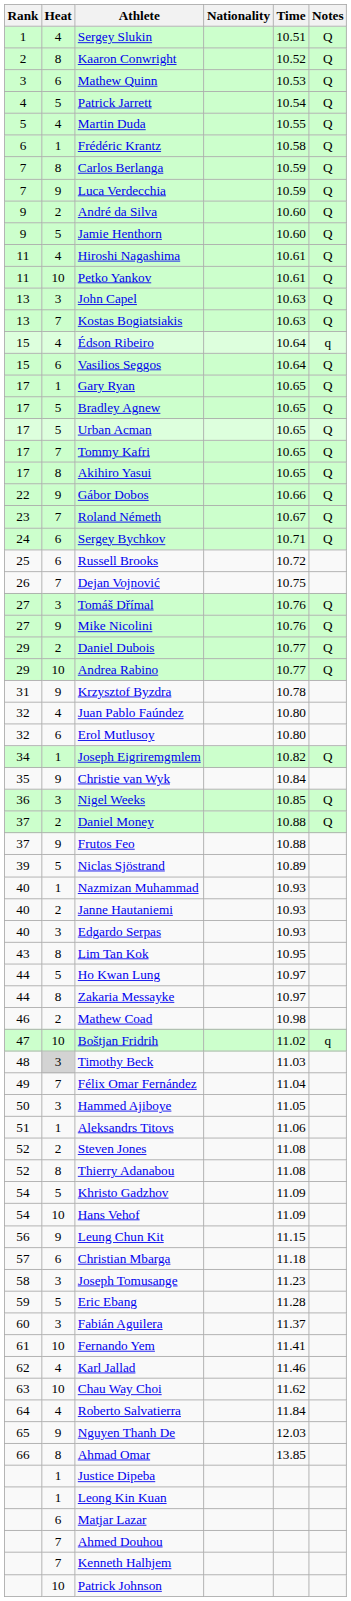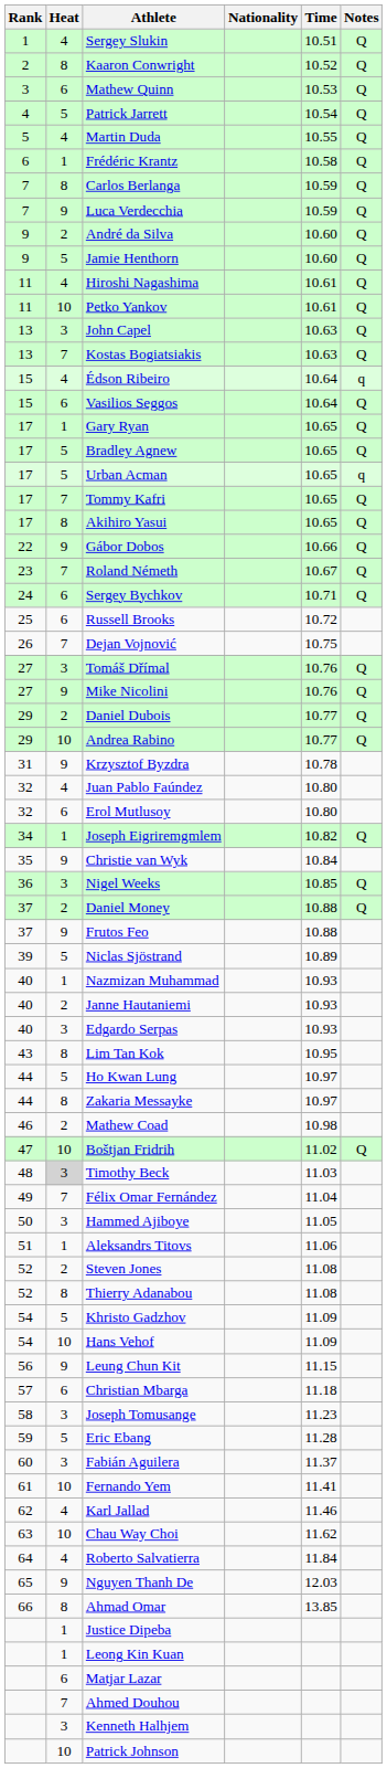 <table class="wikitable sortable" style="text-align:center;font-size:95%">
 <tr>
 <th>Rank</th>
 <th>Heat</th>
 <th>Athlete</th>
 <th>Nationality</th>
 <th>Time</th>
 <th>Notes</th>
 </tr>
 <tr bgcolor=ccffcc>
 <td>1</td>
 <td>4</td>
 <td align="left"><a href='#'>Sergey Slukin</a></td>
 <td align=left></td>
 <td>10.51</td>
 <td>Q</td>
 </tr>
 <tr bgcolor=ccffcc>
 <td>2</td>
 <td>8</td>
 <td align="left"><a href='#'>Kaaron Conwright</a></td>
 <td align=left></td>
 <td>10.52</td>
 <td>Q</td>
 </tr>
 <tr bgcolor=ccffcc>
 <td>3</td>
 <td>6</td>
 <td align="left"><a href='#'>Mathew Quinn</a></td>
 <td align=left></td>
 <td>10.53</td>
 <td>Q</td>
 </tr>
 <tr bgcolor=ccffcc>
 <td>4</td>
 <td>5</td>
 <td align="left"><a href='#'>Patrick Jarrett</a></td>
 <td align=left></td>
 <td>10.54</td>
 <td>Q</td>
 </tr>
 <tr bgcolor=ccffcc>
 <td>5</td>
 <td>4</td>
 <td align="left"><a href='#'>Martin Duda</a></td>
 <td align=left></td>
 <td>10.55</td>
 <td>Q</td>
 </tr>
 <tr bgcolor=ccffcc>
 <td>6</td>
 <td>1</td>
 <td align="left"><a href='#'>Frédéric Krantz</a></td>
 <td align=left></td>
 <td>10.58</td>
 <td>Q</td>
 </tr>
 <tr bgcolor=ccffcc>
 <td>7</td>
 <td>8</td>
 <td align="left"><a href='#'>Carlos Berlanga</a></td>
 <td align=left></td>
 <td>10.59</td>
 <td>Q</td>
 </tr>
 <tr bgcolor=ccffcc>
 <td>7</td>
 <td>9</td>
 <td align="left"><a href='#'>Luca Verdecchia</a></td>
 <td align=left></td>
 <td>10.59</td>
 <td>Q</td>
 </tr>
 <tr bgcolor=ccffcc>
 <td>9</td>
 <td>2</td>
 <td align="left"><a href='#'>André da Silva</a></td>
 <td align=left></td>
 <td>10.60</td>
 <td>Q</td>
 </tr>
 <tr bgcolor=ccffcc>
 <td>9</td>
 <td>5</td>
 <td align="left"><a href='#'>Jamie Henthorn</a></td>
 <td align=left></td>
 <td>10.60</td>
 <td>Q</td>
 </tr>
 <tr bgcolor=ccffcc>
 <td>11</td>
 <td>4</td>
 <td align="left"><a href='#'>Hiroshi Nagashima</a></td>
 <td align=left></td>
 <td>10.61</td>
 <td>Q</td>
 </tr>
 <tr bgcolor=ccffcc>
 <td>11</td>
 <td>10</td>
 <td align="left"><a href='#'>Petko Yankov</a></td>
 <td align=left></td>
 <td>10.61</td>
 <td>Q</td>
 </tr>
 <tr bgcolor=ccffcc>
 <td>13</td>
 <td>3</td>
 <td align="left"><a href='#'>John Capel</a></td>
 <td align=left></td>
 <td>10.63</td>
 <td>Q</td>
 </tr>
 <tr bgcolor=ccffcc>
 <td>13</td>
 <td>7</td>
 <td align="left"><a href='#'>Kostas Bogiatsiakis</a></td>
 <td align=left></td>
 <td>10.63</td>
 <td>Q</td>
 </tr>
 <tr bgcolor=ddffdd>
 <td>15</td>
 <td>4</td>
 <td align="left"><a href='#'>Édson Ribeiro</a></td>
 <td align=left></td>
 <td>10.64</td>
 <td>q</td>
 </tr>
 <tr bgcolor=ccffcc>
 <td>15</td>
 <td>6</td>
 <td align="left"><a href='#'>Vasilios Seggos</a></td>
 <td align=left></td>
 <td>10.64</td>
 <td>Q</td>
 </tr>
 <tr bgcolor=ccffcc>
 <td>17</td>
 <td>1</td>
 <td align="left"><a href='#'>Gary Ryan</a></td>
 <td align=left></td>
 <td>10.65</td>
 <td>Q</td>
 </tr>
 <tr bgcolor=ccffcc>
 <td>17</td>
 <td>5</td>
 <td align="left"><a href='#'>Bradley Agnew</a></td>
 <td align=left></td>
 <td>10.65</td>
 <td>Q</td>
 </tr>
 <tr bgcolor=ddffdd>
 <td>17</td>
 <td>5</td>
 <td align="left"><a href='#'>Urban Acman</a></td>
 <td align=left></td>
 <td>10.65</td>
-<td>Q</td>
+<td>q</td>
 </tr>
 <tr bgcolor=ccffcc>
 <td>17</td>
 <td>7</td>
 <td align="left"><a href='#'>Tommy Kafri</a></td>
 <td align=left></td>
 <td>10.65</td>
 <td>Q</td>
 </tr>
 <tr bgcolor=ccffcc>
 <td>17</td>
 <td>8</td>
 <td align="left"><a href='#'>Akihiro Yasui</a></td>
 <td align=left></td>
 <td>10.65</td>
 <td>Q</td>
 </tr>
 <tr bgcolor=ccffcc>
 <td>22</td>
 <td>9</td>
 <td align="left"><a href='#'>Gábor Dobos</a></td>
 <td align=left></td>
 <td>10.66</td>
 <td>Q</td>
 </tr>
 <tr bgcolor=ccffcc>
 <td>23</td>
 <td>7</td>
 <td align="left"><a href='#'>Roland Németh</a></td>
 <td align=left></td>
 <td>10.67</td>
 <td>Q</td>
 </tr>
 <tr bgcolor=ccffcc>
 <td>24</td>
 <td>6</td>
 <td align="left"><a href='#'>Sergey Bychkov</a></td>
 <td align=left></td>
 <td>10.71</td>
 <td>Q</td>
 </tr>
 <tr>
 <td>25</td>
 <td>6</td>
 <td align="left"><a href='#'>Russell Brooks</a></td>
 <td align=left></td>
 <td>10.72</td>
 <td></td>
 </tr>
 <tr>
 <td>26</td>
 <td>7</td>
 <td align="left"><a href='#'>Dejan Vojnović</a></td>
 <td align=left></td>
 <td>10.75</td>
 <td></td>
 </tr>
 <tr bgcolor=ccffcc>
 <td>27</td>
 <td>3</td>
 <td align="left"><a href='#'>Tomáš Dřímal</a></td>
 <td align=left></td>
 <td>10.76</td>
 <td>Q</td>
 </tr>
 <tr bgcolor=ccffcc>
 <td>27</td>
 <td>9</td>
 <td align="left"><a href='#'>Mike Nicolini</a></td>
 <td align=left></td>
 <td>10.76</td>
 <td>Q</td>
 </tr>
 <tr bgcolor=ccffcc>
 <td>29</td>
 <td>2</td>
 <td align="left"><a href='#'>Daniel Dubois</a></td>
 <td align=left></td>
 <td>10.77</td>
 <td>Q</td>
 </tr>
 <tr bgcolor=ccffcc>
 <td>29</td>
 <td>10</td>
 <td align="left"><a href='#'>Andrea Rabino</a></td>
 <td align=left></td>
 <td>10.77</td>
 <td>Q</td>
 </tr>
 <tr>
 <td>31</td>
 <td>9</td>
 <td align="left"><a href='#'>Krzysztof Byzdra</a></td>
 <td align=left></td>
 <td>10.78</td>
 <td></td>
 </tr>
 <tr>
 <td>32</td>
 <td>4</td>
 <td align="left"><a href='#'>Juan Pablo Faúndez</a></td>
 <td align=left></td>
 <td>10.80</td>
 <td></td>
 </tr>
 <tr>
 <td>32</td>
 <td>6</td>
 <td align="left"><a href='#'>Erol Mutlusoy</a></td>
 <td align=left></td>
 <td>10.80</td>
 <td></td>
 </tr>
 <tr bgcolor=ccffcc>
 <td>34</td>
 <td>1</td>
 <td align="left"><a href='#'>Joseph Eigriremgmlem</a></td>
 <td align=left></td>
 <td>10.82</td>
 <td>Q</td>
 </tr>
 <tr>
 <td>35</td>
 <td>9</td>
 <td align="left"><a href='#'>Christie van Wyk</a></td>
 <td align=left></td>
 <td>10.84</td>
 <td></td>
 </tr>
 <tr bgcolor=ccffcc>
 <td>36</td>
 <td>3</td>
 <td align="left"><a href='#'>Nigel Weeks</a></td>
 <td align=left></td>
 <td>10.85</td>
 <td>Q</td>
 </tr>
 <tr bgcolor=ccffcc>
 <td>37</td>
 <td>2</td>
 <td align="left"><a href='#'>Daniel Money</a></td>
 <td align=left></td>
 <td>10.88</td>
 <td>Q</td>
 </tr>
 <tr>
 <td>37</td>
 <td>9</td>
 <td align="left"><a href='#'>Frutos Feo</a></td>
 <td align=left></td>
 <td>10.88</td>
 <td></td>
 </tr>
 <tr>
 <td>39</td>
 <td>5</td>
 <td align="left"><a href='#'>Niclas Sjöstrand</a></td>
 <td align=left></td>
 <td>10.89</td>
 <td></td>
 </tr>
 <tr>
 <td>40</td>
 <td>1</td>
 <td align="left"><a href='#'>Nazmizan Muhammad</a></td>
 <td align=left></td>
 <td>10.93</td>
 <td></td>
 </tr>
 <tr>
 <td>40</td>
 <td>2</td>
 <td align="left"><a href='#'>Janne Hautaniemi</a></td>
 <td align=left></td>
 <td>10.93</td>
 <td></td>
 </tr>
 <tr>
 <td>40</td>
 <td>3</td>
 <td align="left"><a href='#'>Edgardo Serpas</a></td>
 <td align=left></td>
 <td>10.93</td>
 <td></td>
 </tr>
 <tr>
 <td>43</td>
 <td>8</td>
 <td align="left"><a href='#'>Lim Tan Kok</a></td>
 <td align=left></td>
 <td>10.95</td>
 <td></td>
 </tr>
 <tr>
 <td>44</td>
 <td>5</td>
 <td align="left"><a href='#'>Ho Kwan Lung</a></td>
 <td align=left></td>
 <td>10.97</td>
 <td></td>
 </tr>
 <tr>
 <td>44</td>
 <td>8</td>
 <td align="left"><a href='#'>Zakaria Messayke</a></td>
 <td align=left></td>
 <td>10.97</td>
 <td></td>
 </tr>
 <tr>
 <td>46</td>
 <td>2</td>
 <td align="left"><a href='#'>Mathew Coad</a></td>
 <td align=left></td>
 <td>10.98</td>
 <td></td>
 </tr>
 <tr bgcolor=ccffcc>
 <td>47</td>
 <td>10</td>
 <td align="left"><a href='#'>Boštjan Fridrih</a></td>
 <td align=left></td>
 <td>11.02</td>
-<td>q</td>
+<td>Q</td>
 </tr>
 <tr>
 <td>48</td>
 <td style="background: lightgrey;">3</td>
 <td align="left"><a href='#'>Timothy Beck</a></td>
 <td align=left></td>
 <td>11.03</td>
 <td></td>
 </tr>
 <tr>
 <td>49</td>
 <td>7</td>
 <td align="left"><a href='#'>Félix Omar Fernández</a></td>
 <td align=left></td>
 <td>11.04</td>
 <td></td>
 </tr>
 <tr>
 <td>50</td>
 <td>3</td>
 <td align="left"><a href='#'>Hammed Ajiboye</a></td>
 <td align=left></td>
 <td>11.05</td>
 <td></td>
 </tr>
 <tr>
 <td>51</td>
 <td>1</td>
 <td align="left"><a href='#'>Aleksandrs Titovs</a></td>
 <td align=left></td>
 <td>11.06</td>
 <td></td>
 </tr>
 <tr>
 <td>52</td>
 <td>2</td>
 <td align="left"><a href='#'>Steven Jones</a></td>
 <td align=left></td>
 <td>11.08</td>
 <td></td>
 </tr>
 <tr>
 <td>52</td>
 <td>8</td>
 <td align="left"><a href='#'>Thierry Adanabou</a></td>
 <td align=left></td>
 <td>11.08</td>
 <td></td>
 </tr>
 <tr>
 <td>54</td>
 <td>5</td>
 <td align="left"><a href='#'>Khristo Gadzhov</a></td>
 <td align=left></td>
 <td>11.09</td>
 <td></td>
 </tr>
 <tr>
 <td>54</td>
 <td>10</td>
 <td align="left"><a href='#'>Hans Vehof</a></td>
 <td align=left></td>
 <td>11.09</td>
 <td></td>
 </tr>
 <tr>
 <td>56</td>
 <td>9</td>
 <td align="left"><a href='#'>Leung Chun Kit</a></td>
 <td align=left></td>
 <td>11.15</td>
 <td></td>
 </tr>
 <tr>
 <td>57</td>
 <td>6</td>
 <td align="left"><a href='#'>Christian Mbarga</a></td>
 <td align=left></td>
 <td>11.18</td>
 <td></td>
 </tr>
 <tr>
 <td>58</td>
 <td>3</td>
 <td align="left"><a href='#'>Joseph Tomusange</a></td>
 <td align=left></td>
 <td>11.23</td>
 <td></td>
 </tr>
 <tr>
 <td>59</td>
 <td>5</td>
 <td align="left"><a href='#'>Eric Ebang</a></td>
 <td align=left></td>
 <td>11.28</td>
 <td></td>
 </tr>
 <tr>
 <td>60</td>
 <td>3</td>
 <td align="left"><a href='#'>Fabián Aguilera</a></td>
 <td align=left></td>
 <td>11.37</td>
 <td></td>
 </tr>
 <tr>
 <td>61</td>
 <td>10</td>
 <td align="left"><a href='#'>Fernando Yem</a></td>
 <td align=left></td>
 <td>11.41</td>
 <td></td>
 </tr>
 <tr>
 <td>62</td>
 <td>4</td>
 <td align="left"><a href='#'>Karl Jallad</a></td>
 <td align=left></td>
 <td>11.46</td>
 <td></td>
 </tr>
 <tr>
 <td>63</td>
 <td>10</td>
 <td align="left"><a href='#'>Chau Way Choi</a></td>
 <td align=left></td>
 <td>11.62</td>
 <td></td>
 </tr>
 <tr>
 <td>64</td>
 <td>4</td>
 <td align="left"><a href='#'>Roberto Salvatierra</a></td>
 <td align=left></td>
 <td>11.84</td>
 <td></td>
 </tr>
 <tr>
 <td>65</td>
 <td>9</td>
 <td align="left"><a href='#'>Nguyen Thanh De</a></td>
 <td align=left></td>
 <td>12.03</td>
 <td></td>
 </tr>
 <tr>
 <td>66</td>
 <td>8</td>
 <td align="left"><a href='#'>Ahmad Omar</a></td>
 <td align=left></td>
 <td>13.85</td>
 <td></td>
 </tr>
 <tr>
 <td></td>
 <td>1</td>
 <td align="left"><a href='#'>Justice Dipeba</a></td>
 <td align=left></td>
 <td></td>
 <td></td>
 </tr>
 <tr>
 <td></td>
 <td>1</td>
 <td align="left"><a href='#'>Leong Kin Kuan</a></td>
 <td align=left></td>
 <td></td>
 <td></td>
 </tr>
 <tr>
 <td></td>
 <td>6</td>
 <td align="left"><a href='#'>Matjar Lazar</a></td>
 <td align=left></td>
 <td></td>
 <td></td>
 </tr>
 <tr>
 <td></td>
 <td>7</td>
 <td align="left"><a href='#'>Ahmed Douhou</a></td>
 <td align=left></td>
 <td></td>
 <td></td>
 </tr>
 <tr>
 <td></td>
-<td>7</td>
+<td>3</td>
 <td align="left"><a href='#'>Kenneth Halhjem</a></td>
 <td align=left></td>
 <td></td>
 <td></td>
 </tr>
 <tr>
 <td></td>
 <td>10</td>
 <td align="left"><a href='#'>Patrick Johnson</a></td>
 <td align=left></td>
 <td></td>
 <td></td>
 </tr>
 </table>
